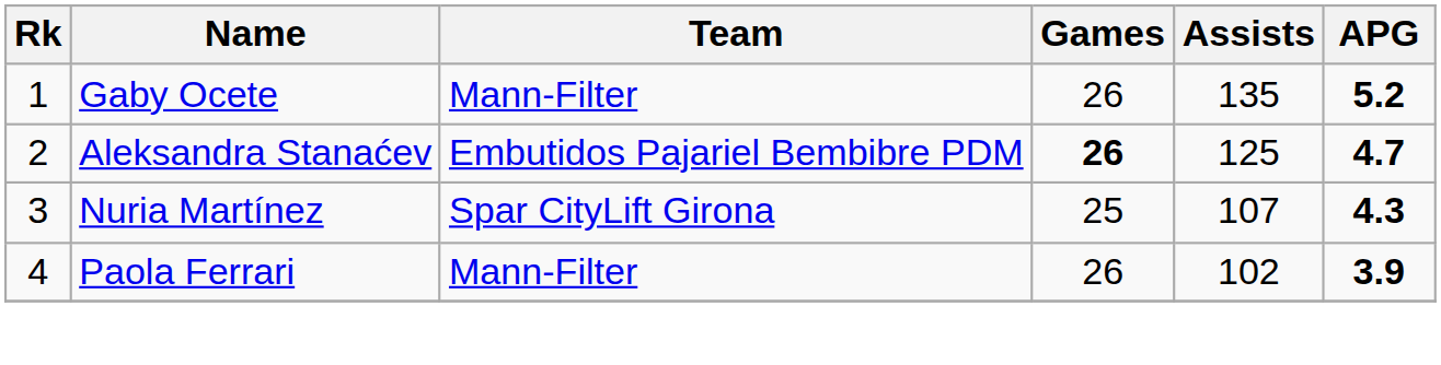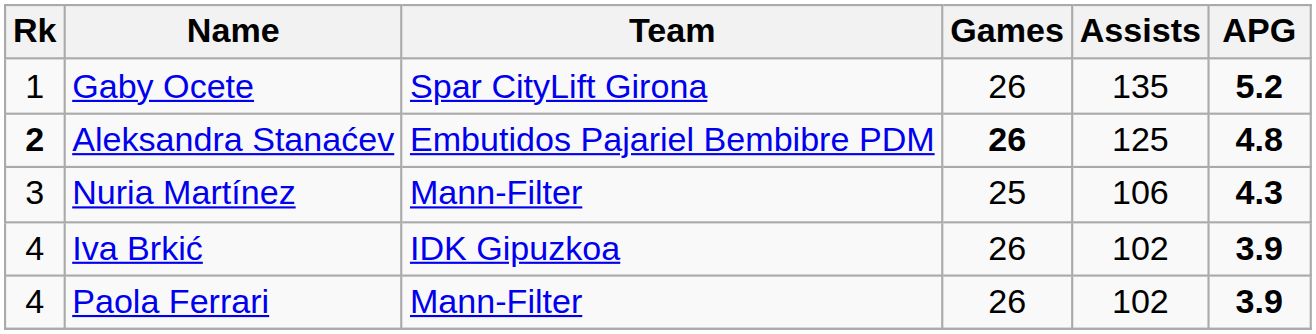 <table class="wikitable" style="text-align: center;">
 <tr>
 <th>Rk</th>
 <th>Name</th>
 <th>Team</th>
 <th>Games</th>
 <th>Assists</th>
 <th width=40>APG</th>
 </tr>
 <tr>
 <td>1</td>
 <td align="left"> <a href='#'>Gaby Ocete</a></td>
-<td align="left"><a href='#'>Mann-Filter</a></td>
+<td align="left"><a href='#'>Spar CityLift Girona</a></td>
 <td>26</td>
 <td>135</td>
 <td><strong>5.2</strong></td>
 </tr>
 <tr>
-<td>2</td>
+<td><strong>2</strong></td>
 <td align="left"> <a href='#'>Aleksandra Stanaćev</a></td>
 <td align="left"><a href='#'>Embutidos Pajariel Bembibre PDM</a></td>
 <td><strong>26</strong></td>
 <td>125</td>
-<td><strong>4.7</strong></td>
+<td><strong>4.8</strong></td>
 </tr>
 <tr>
 <td>3</td>
 <td align="left"> <a href='#'>Nuria Martínez</a></td>
-<td align="left"><a href='#'>Spar CityLift Girona</a></td>
+<td align="left"><a href='#'>Mann-Filter</a></td>
 <td>25</td>
-<td>107</td>
+<td>106</td>
 <td><strong>4.3</strong></td>
+</tr>
+<tr>
+<td>4</td>
+<td align="left"> <a href='#'>Iva Brkić</a></td>
+<td align="left"><a href='#'>IDK Gipuzkoa</a></td>
+<td>26</td>
+<td>102</td>
+<td><strong>3.9</strong></td>
 </tr>
 <tr>
 <td>4</td>
 <td align="left"> <a href='#'>Paola Ferrari</a></td>
 <td align="left"><a href='#'>Mann-Filter</a></td>
 <td>26</td>
 <td>102</td>
 <td><strong>3.9</strong></td>
 </tr>
 <tr>
 </tr>
 </table>
